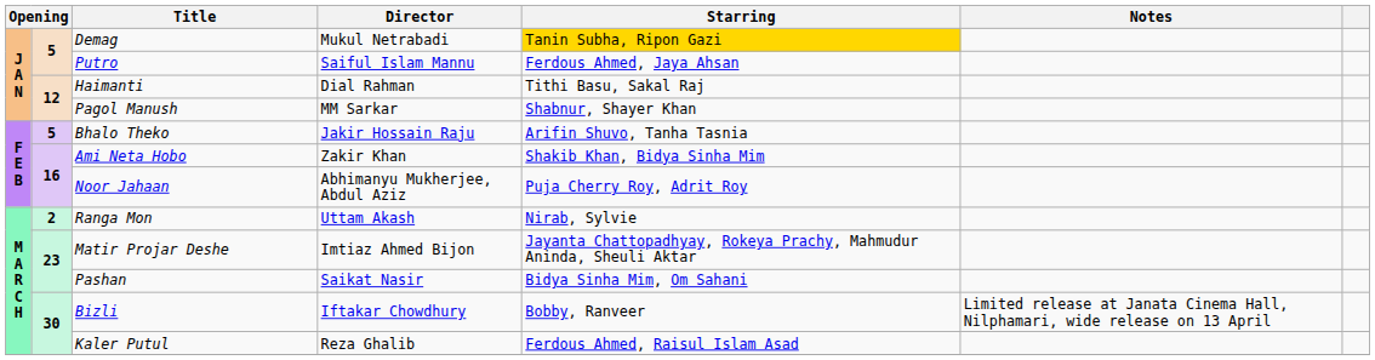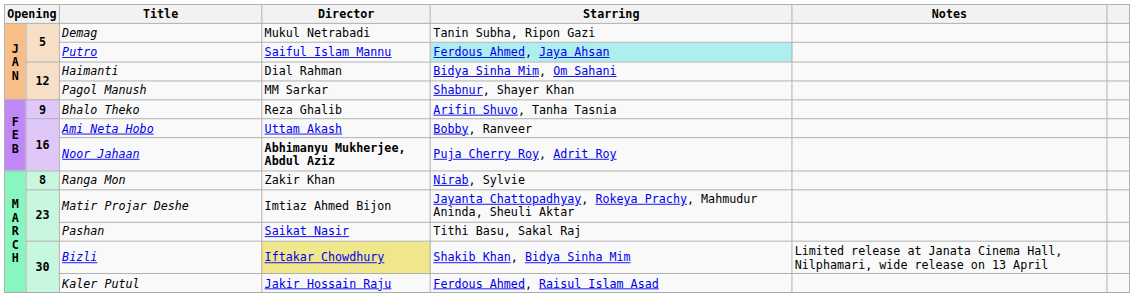 <table class="wikitable sortable">
 <tr>
 <th colspan="2">Opening</th>
 <th style="width:18%;">Title</th>
 <th style="width:15%;">Director</th>
 <th>Starring</th>
 <th style="width:28%;">Notes</th>
 <th style="width:2%;"></th>
 </tr>
 <tr>
 <th rowspan="4" style="text-align:center; background:#f7bf87">J<br>A<br>N</th>
 <td rowspan="2" style="text-align:center; background:#f7dfc7"><strong>5</strong></td>
 <td><em>Demag</em></td>
 <td>Mukul Netrabadi</td>
-<td style="background: gold;">Tanin Subha, Ripon Gazi</td>
+<td>Tanin Subha, Ripon Gazi</td>
 <td></td>
 <td></td>
 </tr>
 <tr>
 <td><em><a href='#'>Putro</a></em></td>
 <td><a href='#'>Saiful Islam Mannu</a></td>
-<td><a href='#'>Ferdous Ahmed</a>, <a href='#'>Jaya Ahsan</a></td>
+<td style="background: paleturquoise;"><a href='#'>Ferdous Ahmed</a>, <a href='#'>Jaya Ahsan</a></td>
 <td></td>
 <td></td>
 </tr>
 <tr>
 <td rowspan="2" style="text-align:center; background:#f7dfc7"><strong>12</strong></td>
 <td><em>Haimanti</em></td>
 <td>Dial Rahman</td>
-<td>Tithi Basu, Sakal Raj</td>
+<td><a href='#'>Bidya Sinha Mim</a>, <a href='#'>Om Sahani</a></td>
 <td></td>
 <td></td>
 </tr>
 <tr>
 <td><em>Pagol Manush</em></td>
 <td>MM Sarkar</td>
 <td><a href='#'>Shabnur</a>, Shayer Khan</td>
 <td></td>
 <td></td>
 </tr>
 <tr>
 <th rowspan="3" style="text-align:center; background:#bf87f7">F<br>E<br>B</th>
-<td style="text-align:center; background:#dfc7f7"><strong>5</strong></td>
+<td style="text-align:center; background:#dfc7f7"><strong>9</strong></td>
 <td><em>Bhalo Theko</em></td>
-<td><a href='#'>Jakir Hossain Raju</a></td>
+<td>Reza Ghalib</td>
 <td><a href='#'>Arifin Shuvo</a>, Tanha Tasnia</td>
 <td></td>
 <td></td>
 </tr>
 <tr>
 <td rowspan="2" style="text-align:center; background:#dfc7f7"><strong>16</strong></td>
 <td><em><a href='#'>Ami Neta Hobo</a></em></td>
-<td>Zakir Khan</td>
-<td><a href='#'>Shakib Khan</a>, <a href='#'>Bidya Sinha Mim</a></td>
+<td><a href='#'>Uttam Akash</a></td>
+<td><a href='#'>Bobby</a>, Ranveer</td>
 <td></td>
 <td></td>
 </tr>
 <tr>
 <td><em><a href='#'>Noor Jahaan</a></em></td>
-<td>Abhimanyu Mukherjee, Abdul Aziz</td>
+<td><strong>Abhimanyu Mukherjee, Abdul Aziz</strong></td>
 <td><a href='#'>Puja Cherry Roy</a>, <a href='#'>Adrit Roy</a></td>
 <td></td>
 <td></td>
 </tr>
 <tr>
 <th rowspan="5" style="text-align:center; background:#87f7bf">M<br>A<br>R<br>C<br>H</th>
-<td style="text-align:center; background:#c7f7df"><strong>2</strong></td>
+<td style="text-align:center; background:#c7f7df"><strong>8</strong></td>
 <td><em>Ranga Mon</em></td>
-<td><a href='#'>Uttam Akash</a></td>
+<td>Zakir Khan</td>
 <td><a href='#'>Nirab</a>, Sylvie</td>
 <td></td>
 <td></td>
 </tr>
 <tr>
 <td rowspan="2" style="text-align:center; background:#c7f7df"><strong>23</strong></td>
 <td><em>Matir Projar Deshe</em></td>
 <td>Imtiaz Ahmed Bijon</td>
 <td><a href='#'>Jayanta Chattopadhyay</a>, <a href='#'>Rokeya Prachy</a>, Mahmudur Aninda, Sheuli Aktar</td>
 <td></td>
 <td></td>
 </tr>
 <tr>
 <td><em>Pashan</em></td>
 <td><a href='#'>Saikat Nasir</a></td>
-<td><a href='#'>Bidya Sinha Mim</a>, <a href='#'>Om Sahani</a></td>
+<td>Tithi Basu, Sakal Raj</td>
 <td></td>
 <td></td>
 </tr>
 <tr>
 <td rowspan="2" style="text-align:center; background:#c7f7df"><strong>30</strong></td>
 <td><em><a href='#'>Bizli</a></em></td>
-<td><a href='#'>Iftakar Chowdhury</a></td>
-<td><a href='#'>Bobby</a>, Ranveer</td>
+<td style="background: khaki;"><a href='#'>Iftakar Chowdhury</a></td>
+<td><a href='#'>Shakib Khan</a>, <a href='#'>Bidya Sinha Mim</a></td>
 <td>Limited release at Janata Cinema Hall, Nilphamari, wide release on 13 April</td>
 <td></td>
 </tr>
 <tr>
 <td><em>Kaler Putul</em></td>
-<td>Reza Ghalib</td>
+<td><a href='#'>Jakir Hossain Raju</a></td>
 <td><a href='#'>Ferdous Ahmed</a>, <a href='#'>Raisul Islam Asad</a></td>
 <td></td>
 <td></td>
 </tr>
 <tr>
 </tr>
 </table>
